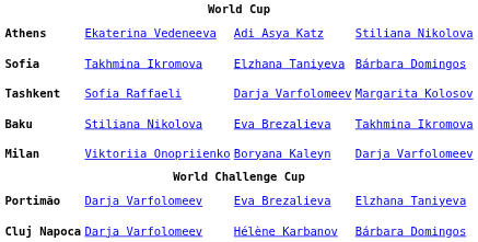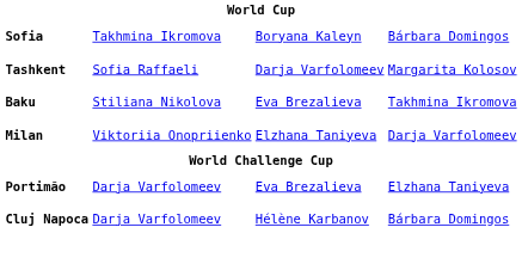 <table>
 <tr>
 <td colspan="4" style="text-align:center;"><strong>World Cup</strong></td>
 </tr>
 <tr>
-<th scope=row style="text-align:left">Athens</th>
-<td style="height:30px;"> <a href='#'>Ekaterina Vedeneeva</a></td>
-<td style="height:30px;"> <a href='#'>Adi Asya Katz</a></td>
-<td style="height:30px;"> <a href='#'>Stiliana Nikolova</a></td>
-</tr>
-<tr>
 <th scope=row style="text-align:left">Sofia</th>
 <td style="height:30px;"> <a href='#'>Takhmina Ikromova</a></td>
-<td style="height:30px;"> <a href='#'>Elzhana Taniyeva</a></td>
+<td style="height:30px;"> <a href='#'>Boryana Kaleyn</a></td>
 <td style="height:30px;"> <a href='#'>Bárbara Domingos</a></td>
 </tr>
 <tr>
 <th scope=row style="text-align:left">Tashkent</th>
 <td style="height:30px;"> <a href='#'>Sofia Raffaeli</a></td>
 <td style="height:30px;"> <a href='#'>Darja Varfolomeev</a></td>
 <td style="height:30px;"> <a href='#'>Margarita Kolosov</a></td>
 </tr>
 <tr>
 <th scope=row style="text-align:left">Baku</th>
 <td style="height:30px;"> <a href='#'>Stiliana Nikolova</a></td>
 <td style="height:30px;"> <a href='#'>Eva Brezalieva</a></td>
 <td style="height:30px;"> <a href='#'>Takhmina Ikromova</a></td>
 </tr>
 <tr>
 <th scope=row style="text-align:left">Milan</th>
 <td style="height:30px;"> <a href='#'>Viktoriia Onopriienko</a></td>
-<td style="height:30px;"> <a href='#'>Boryana Kaleyn</a></td>
+<td style="height:30px;"> <a href='#'>Elzhana Taniyeva</a></td>
 <td style="height:30px;"> <a href='#'>Darja Varfolomeev</a></td>
 </tr>
 <tr>
 <td colspan="4" style="text-align:center;"><strong>World Challenge Cup</strong></td>
 </tr>
 <tr>
 <th scope=row style="text-align:left">Portimão</th>
 <td style="height:30px;"> <a href='#'>Darja Varfolomeev</a></td>
 <td style="height:30px;"> <a href='#'>Eva Brezalieva</a></td>
 <td style="height:30px;"> <a href='#'>Elzhana Taniyeva</a></td>
 </tr>
 <tr>
 <th scope=row style="text-align:left">Cluj Napoca</th>
 <td style="height:30px;"> <a href='#'>Darja Varfolomeev</a></td>
 <td style="height:30px;"> <a href='#'>Hélène Karbanov</a></td>
 <td style="height:30px;"> <a href='#'>Bárbara Domingos</a></td>
 </tr>
 <tr>
 </tr>
 </table>
